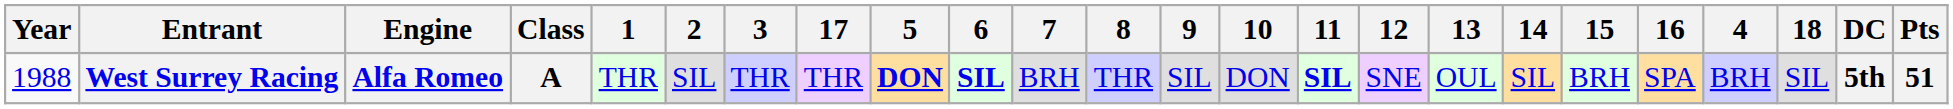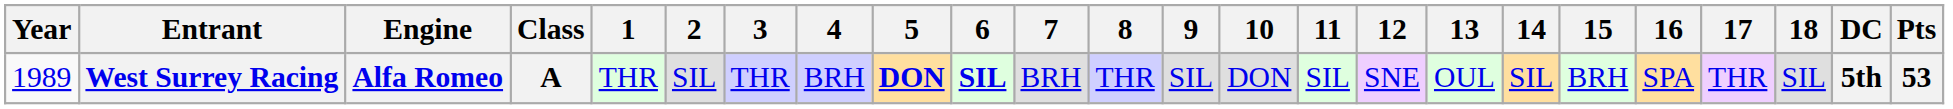 <table class="wikitable" style="text-align:center; font-size:85%">
 <tr>
 <th>Year</th>
 <th>Entrant</th>
 <th>Engine</th>
 <th>Class</th>
 <th>1</th>
 <th>2</th>
 <th>3</th>
-<th>17</th>
+<th>4</th>
 <th>5</th>
 <th>6</th>
 <th>7</th>
 <th>8</th>
 <th>9</th>
 <th>10</th>
 <th>11</th>
 <th>12</th>
 <th>13</th>
 <th>14</th>
 <th>15</th>
 <th>16</th>
-<th>4</th>
+<th>17</th>
 <th>18</th>
 <th>DC</th>
 <th>Pts</th>
 </tr>
 <tr>
-<td><a href='#'>1988</a></td>
+<td><a href='#'>1989</a></td>
 <th nowrap><a href='#'>West Surrey Racing</a></th>
 <th nowrap><a href='#'>Alfa Romeo</a></th>
 <th>A</th>
 <td style="background:#DFFFDF;"><a href='#'>THR</a><br></td>
 <td style="background:#DFDFDF;"><a href='#'>SIL</a><br></td>
 <td style="background:#CFCFFF;"><a href='#'>THR</a><br></td>
-<td style="background:#EFCFFF;"><a href='#'>THR</a><br></td>
+<td style="background:#CFCFFF;"><a href='#'>BRH</a><br></td>
 <td style="background:#FFDF9F;"><strong><a href='#'>DON</a></strong><br></td>
 <td style="background:#DFFFDF;"><strong><a href='#'>SIL</a><br></strong></td>
 <td style="background:#DFDFDF;"><a href='#'>BRH</a><br></td>
 <td style="background:#CFCFFF;"><a href='#'>THR</a><br></td>
 <td style="background:#DFDFDF;"><a href='#'>SIL</a><br></td>
 <td style="background:#DFDFDF;"><a href='#'>DON</a><br></td>
-<td style="background:#DFFFDF;"><strong><a href='#'>SIL</a><br></strong></td>
+<td style="background:#DFFFDF;"><a href='#'>SIL</a><br></td>
 <td style="background:#EFCFFF;"><a href='#'>SNE</a><br></td>
 <td style="background:#DFFFDF;"><a href='#'>OUL</a><br></td>
 <td style="background:#FFDF9F;"><a href='#'>SIL</a><br></td>
 <td style="background:#DFFFDF;"><a href='#'>BRH</a><br></td>
 <td style="background:#FFDF9F;"><a href='#'>SPA</a><br></td>
-<td style="background:#CFCFFF;"><a href='#'>BRH</a><br></td>
+<td style="background:#EFCFFF;"><a href='#'>THR</a><br></td>
 <td style="background:#DFDFDF;"><a href='#'>SIL</a><br></td>
 <th>5th</th>
-<th>51</th>
+<th>53</th>
 </tr>
 </table>
